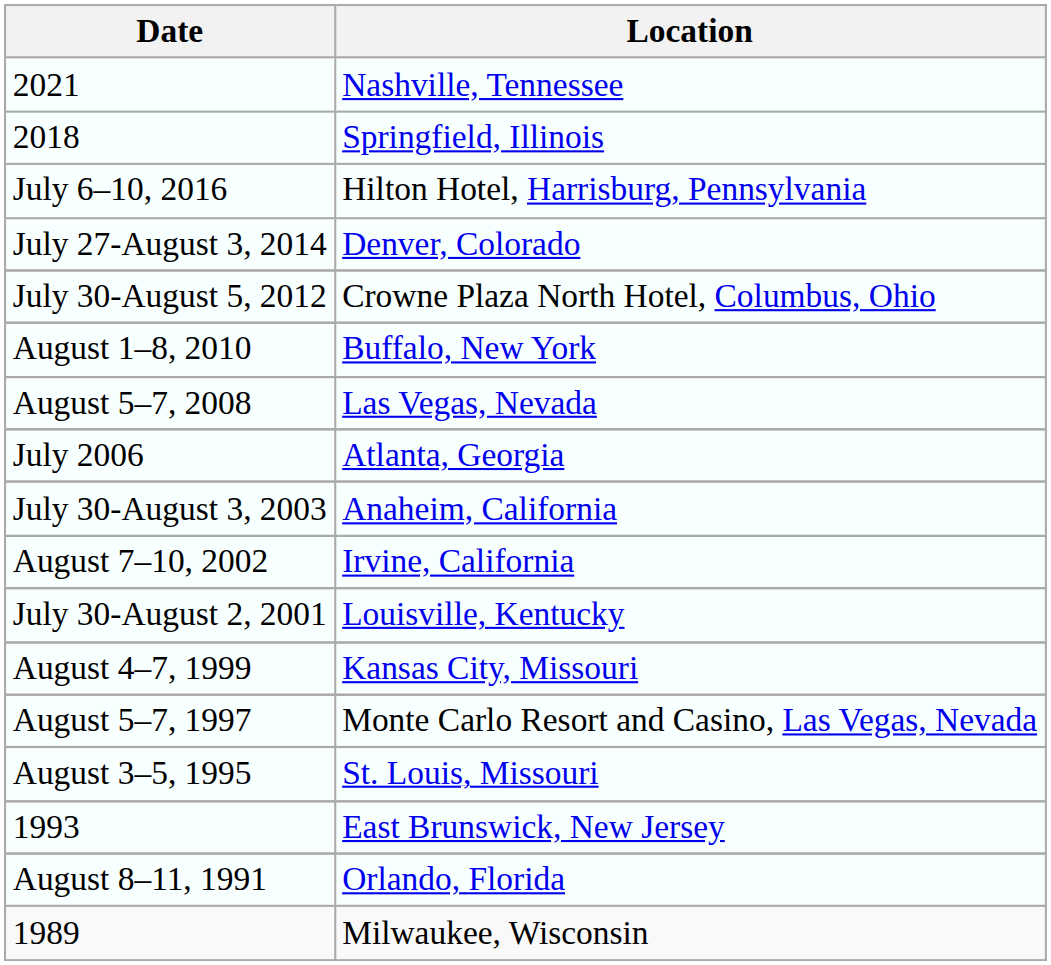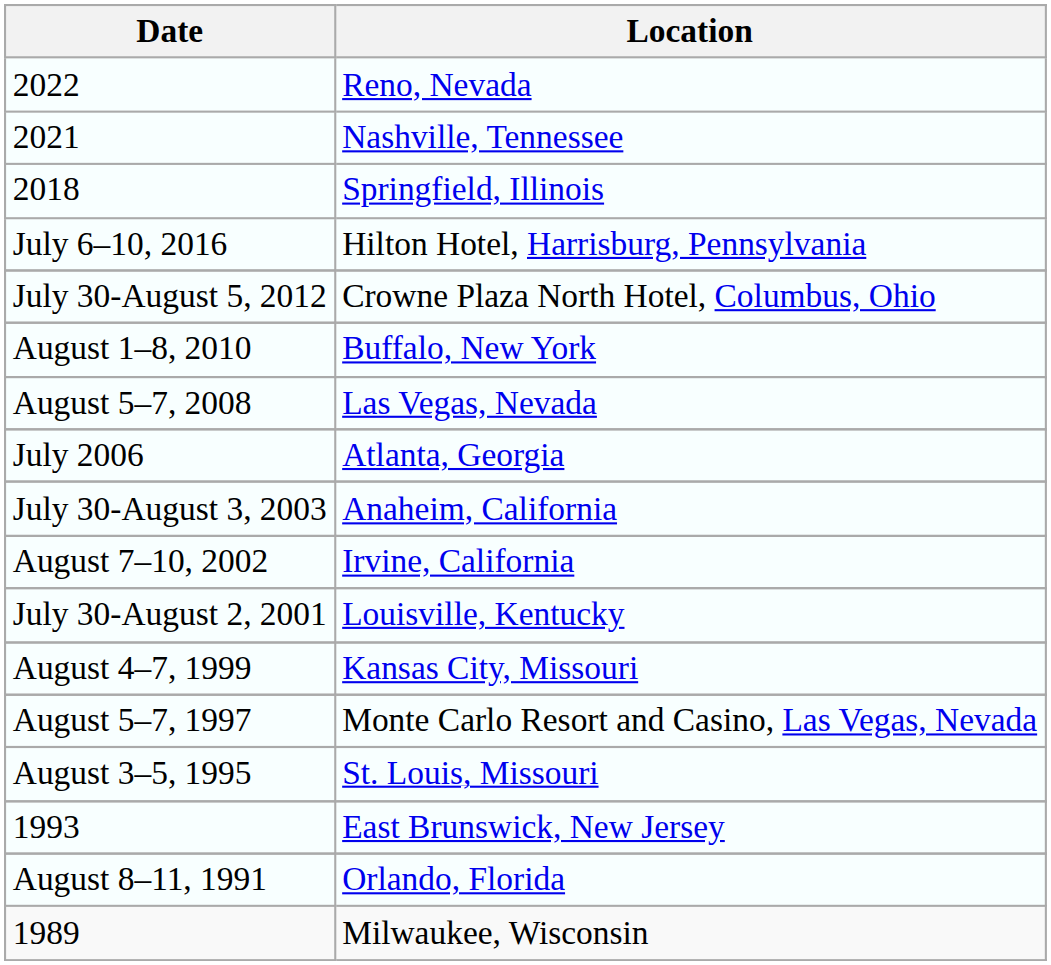 <table class="wikitable">
 <tr>
 <th>Date</th>
 <th>Location</th>
+</tr>
+<tr style="background:#f8ffff">
+<td>2022</td>
+<td><a href='#'>Reno, Nevada</a></td>
 </tr>
 <tr style="background:#f8ffff">
 <td>2021</td>
 <td><a href='#'>Nashville, Tennessee</a></td>
 </tr>
 <tr style="background:#f8ffff">
 <td>2018</td>
 <td><a href='#'>Springfield, Illinois</a></td>
 </tr>
 <tr style="background:#f8ffff">
 <td>July 6–10, 2016</td>
 <td>Hilton Hotel, <a href='#'>Harrisburg, Pennsylvania</a></td>
-</tr>
-<tr style="background:#f8ffff">
-<td>July 27-August 3, 2014</td>
-<td><a href='#'>Denver, Colorado</a></td>
 </tr>
 <tr>
 </tr>
 <tr style="background:#f8ffff">
 <td>July 30-August 5, 2012</td>
 <td>Crowne Plaza North Hotel, <a href='#'>Columbus, Ohio</a></td>
 </tr>
 <tr>
 </tr>
 <tr style="background:#f8ffff">
 <td>August 1–8, 2010</td>
 <td><a href='#'>Buffalo, New York</a></td>
 </tr>
 <tr>
 </tr>
 <tr style="background:#f8ffff">
 <td>August 5–7, 2008</td>
 <td><a href='#'>Las Vegas, Nevada</a></td>
 </tr>
 <tr>
 </tr>
 <tr style="background:#f8ffff">
 <td>July 2006</td>
 <td><a href='#'>Atlanta, Georgia</a></td>
 </tr>
 <tr>
 </tr>
 <tr style="background:#f8ffff">
 <td>July 30-August 3, 2003</td>
 <td><a href='#'>Anaheim, California</a></td>
 </tr>
 <tr>
 </tr>
 <tr style="background:#f8ffff">
 <td>August 7–10, 2002</td>
 <td><a href='#'>Irvine, California</a></td>
 </tr>
 <tr>
 </tr>
 <tr style="background:#f8ffff">
 <td>July 30-August 2, 2001</td>
 <td><a href='#'>Louisville, Kentucky</a></td>
 </tr>
 <tr>
 </tr>
 <tr style="background:#f8ffff">
 <td>August 4–7, 1999</td>
 <td><a href='#'>Kansas City, Missouri</a></td>
 </tr>
 <tr>
 </tr>
 <tr style="background:#f8ffff">
 <td>August 5–7, 1997</td>
 <td>Monte Carlo Resort and Casino, <a href='#'>Las Vegas, Nevada</a></td>
 </tr>
 <tr>
 </tr>
 <tr style="background:#f8ffff">
 <td>August 3–5, 1995</td>
 <td><a href='#'>St. Louis, Missouri</a></td>
 </tr>
 <tr>
 </tr>
 <tr style="background:#f8ffff">
 <td>1993</td>
 <td><a href='#'>East Brunswick, New Jersey</a></td>
 </tr>
 <tr>
 </tr>
 <tr style="background:#f8ffff">
 <td>August 8–11, 1991</td>
 <td><a href='#'>Orlando, Florida</a></td>
 </tr>
 <tr>
 <td>1989</td>
 <td>Milwaukee, Wisconsin</td>
 </tr>
 </table>
